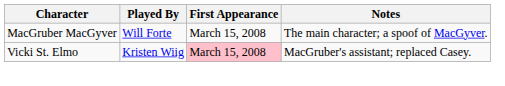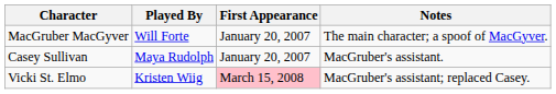 <table class="wikitable">
 <tr>
 <th scope="col" style="text-align:center;">Character</th>
 <th scope="col" style="text-align:center;">Played By</th>
 <th scope="col" style="text-align:center;">First Appearance</th>
 <th scope="col" style="text-align:center;">Notes</th>
 </tr>
 <tr>
 <td scope="row">MacGruber MacGyver</td>
 <td><a href='#'>Will Forte</a></td>
-<td>March 15, 2008</td>
+<td>January 20, 2007</td>
 <td>The main character; a spoof of <a href='#'>MacGyver</a>.</td>
+</tr>
+<tr>
+<td scope="row">Casey Sullivan</td>
+<td><a href='#'>Maya Rudolph</a></td>
+<td>January 20, 2007</td>
+<td>MacGruber's assistant.</td>
 </tr>
 <tr>
 <td scope="row">Vicki St. Elmo</td>
 <td><a href='#'>Kristen Wiig</a></td>
 <td style="background: pink;">March 15, 2008</td>
 <td>MacGruber's assistant; replaced Casey.</td>
 </tr>
 </table>
